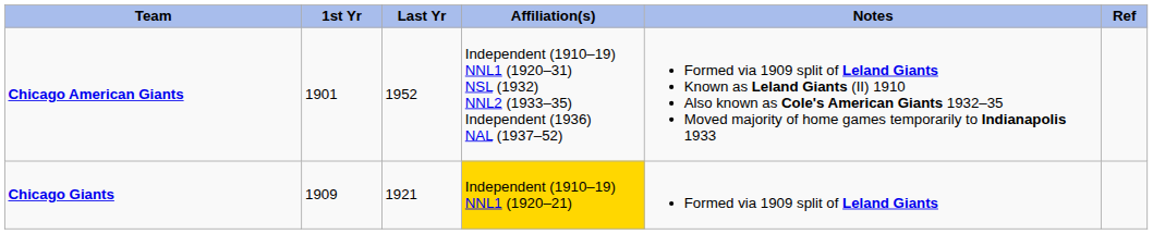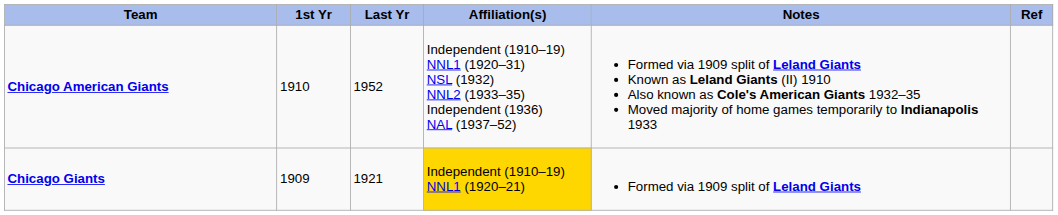 <table class="wikitable" style="width: 100%">
 <tr>
 <th style="background:#a8bdec; width:26%;">Team</th>
 <th style="width:7%; background:#a8bdec;">1st Yr</th>
 <th style="width:7%; background:#a8bdec;">Last Yr</th>
 <th style="width:16%; background:#a8bdec;">Affiliation(s)</th>
 <th style="width:40%; background:#a8bdec;">Notes</th>
 <th style="width:4%; background:#a8bdec;">Ref</th>
 </tr>
 <tr id="Chicago American Giants">
 <td><strong><a href='#'>Chicago American Giants</a></strong></td>
-<td>1901</td>
+<td>1910</td>
 <td>1952</td>
 <td>Independent (1910–19)<br><a href='#'>NNL1</a> (1920–31)<br> <a href='#'>NSL</a> (1932)<br><a href='#'>NNL2</a> (1933–35)<br>Independent (1936)<br><a href='#'>NAL</a> (1937–52)</td>
 <td><br><ul><li>Formed via 1909 split of <strong><a href='#'>Leland Giants</a></strong></li><li>Known as <strong>Leland Giants</strong> (II) 1910</li><li>Also known as <strong>Cole's American Giants</strong> 1932–35</li><li>Moved majority of home games temporarily to <strong>Indianapolis</strong> 1933</li></ul></td>
 <td></td>
 </tr>
 <tr id="Chicago Giants">
 <td><strong><a href='#'>Chicago Giants</a></strong></td>
 <td>1909</td>
 <td>1921</td>
 <td style="background: gold;">Independent (1910–19)<br><a href='#'>NNL1</a> (1920–21)</td>
 <td><br><ul><li>Formed via 1909 split of <strong><a href='#'>Leland Giants</a></strong></li></ul></td>
 <td></td>
 </tr>
 </table>
